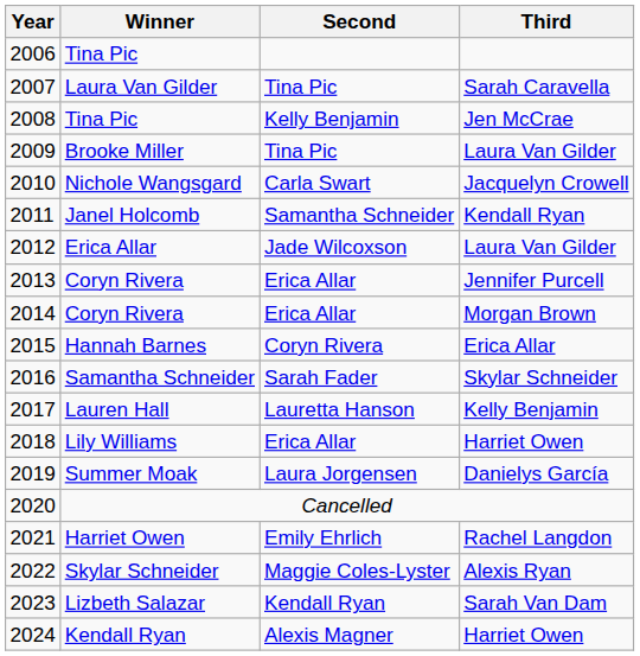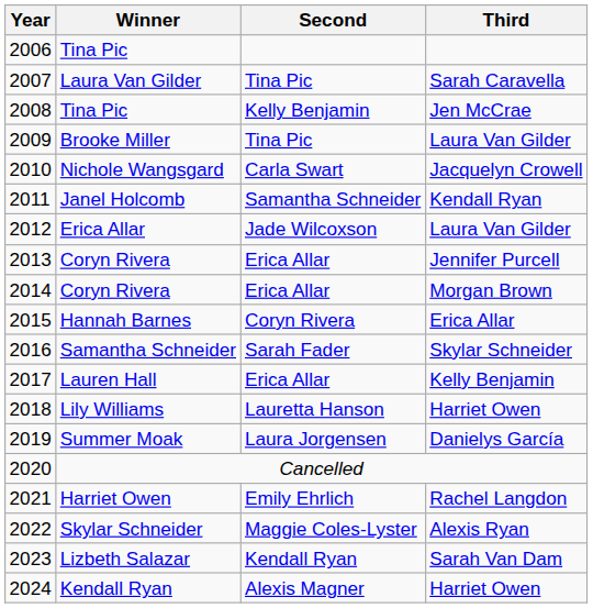 <table class="wikitable" style="font-size:95%">
 <tr>
 <th>Year</th>
 <th>Winner</th>
 <th>Second</th>
 <th>Third</th>
 </tr>
 <tr>
 <td>2006</td>
 <td> <a href='#'>Tina Pic</a></td>
 <td></td>
 <td></td>
 </tr>
 <tr>
 <td>2007</td>
 <td> <a href='#'>Laura Van Gilder</a></td>
 <td> <a href='#'>Tina Pic</a></td>
 <td> <a href='#'>Sarah Caravella</a></td>
 </tr>
 <tr>
 <td>2008</td>
 <td> <a href='#'>Tina Pic</a></td>
 <td> <a href='#'>Kelly Benjamin</a></td>
 <td> <a href='#'>Jen McCrae</a></td>
 </tr>
 <tr>
 <td>2009</td>
 <td> <a href='#'>Brooke Miller</a></td>
 <td> <a href='#'>Tina Pic</a></td>
 <td> <a href='#'>Laura Van Gilder</a></td>
 </tr>
 <tr>
 <td>2010</td>
 <td> <a href='#'>Nichole Wangsgard</a></td>
 <td> <a href='#'>Carla Swart</a></td>
 <td> <a href='#'>Jacquelyn Crowell</a></td>
 </tr>
 <tr>
 <td>2011</td>
 <td> <a href='#'>Janel Holcomb</a></td>
 <td> <a href='#'>Samantha Schneider</a></td>
 <td> <a href='#'>Kendall Ryan</a></td>
 </tr>
 <tr>
 <td>2012</td>
 <td> <a href='#'>Erica Allar</a></td>
 <td> <a href='#'>Jade Wilcoxson</a></td>
 <td> <a href='#'>Laura Van Gilder</a></td>
 </tr>
 <tr>
 <td>2013</td>
 <td> <a href='#'>Coryn Rivera</a></td>
 <td> <a href='#'>Erica Allar</a></td>
 <td> <a href='#'>Jennifer Purcell</a></td>
 </tr>
 <tr>
 <td>2014</td>
 <td> <a href='#'>Coryn Rivera</a></td>
 <td> <a href='#'>Erica Allar</a></td>
 <td> <a href='#'>Morgan Brown</a></td>
 </tr>
 <tr>
 <td>2015</td>
 <td> <a href='#'>Hannah Barnes</a></td>
 <td> <a href='#'>Coryn Rivera</a></td>
 <td> <a href='#'>Erica Allar</a></td>
 </tr>
 <tr>
 <td>2016</td>
 <td> <a href='#'>Samantha Schneider</a></td>
 <td> <a href='#'>Sarah Fader</a></td>
 <td> <a href='#'>Skylar Schneider</a></td>
 </tr>
 <tr>
 <td>2017</td>
 <td> <a href='#'>Lauren Hall</a></td>
-<td> <a href='#'>Lauretta Hanson</a></td>
+<td> <a href='#'>Erica Allar</a></td>
 <td> <a href='#'>Kelly Benjamin</a></td>
 </tr>
 <tr>
 <td>2018</td>
 <td> <a href='#'>Lily Williams</a></td>
-<td> <a href='#'>Erica Allar</a></td>
+<td> <a href='#'>Lauretta Hanson</a></td>
 <td> <a href='#'>Harriet Owen</a></td>
 </tr>
 <tr>
 <td>2019</td>
 <td> <a href='#'>Summer Moak</a></td>
 <td> <a href='#'>Laura Jorgensen</a></td>
 <td> <a href='#'>Danielys García</a></td>
 </tr>
 <tr>
 <td>2020</td>
 <td colspan=3; align=center><em>Cancelled</em></td>
 </tr>
 <tr>
 <td>2021</td>
 <td> <a href='#'>Harriet Owen</a></td>
 <td> <a href='#'>Emily Ehrlich</a></td>
 <td> <a href='#'>Rachel Langdon</a></td>
 </tr>
 <tr>
 <td>2022</td>
 <td> <a href='#'>Skylar Schneider</a></td>
 <td> <a href='#'>Maggie Coles-Lyster</a></td>
 <td> <a href='#'>Alexis Ryan</a></td>
 </tr>
 <tr>
 <td>2023</td>
 <td><a href='#'>Lizbeth Salazar</a></td>
 <td> <a href='#'>Kendall Ryan</a></td>
 <td> <a href='#'>Sarah Van Dam</a></td>
 </tr>
 <tr>
 <td>2024</td>
 <td> <a href='#'>Kendall Ryan</a></td>
 <td> <a href='#'>Alexis Magner</a></td>
 <td> <a href='#'>Harriet Owen</a></td>
 </tr>
 </table>
